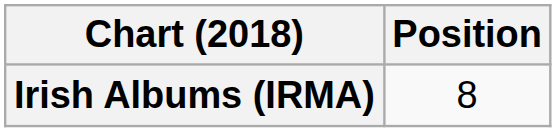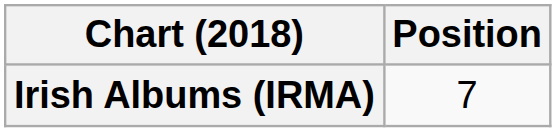 <table class="wikitable plainrowheaders" style="text-align:center">
 <tr>
 <th scope="col">Chart (2018)</th>
 <th scope="col">Position</th>
 </tr>
 <tr>
 <th scope="row">Irish Albums (IRMA)</th>
-<td>8</td>
+<td>7</td>
 </tr>
 </table>
